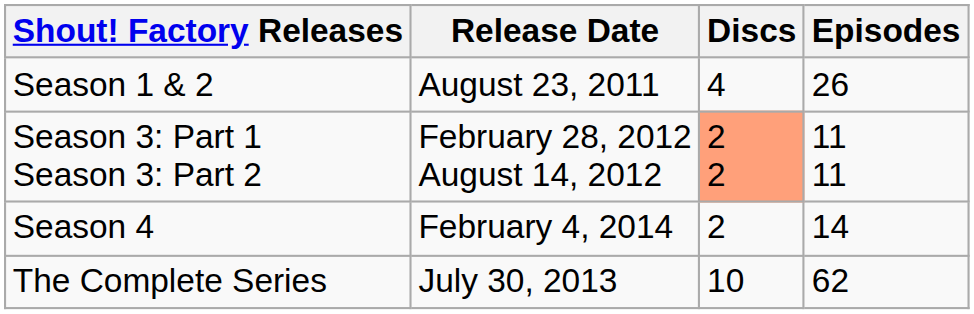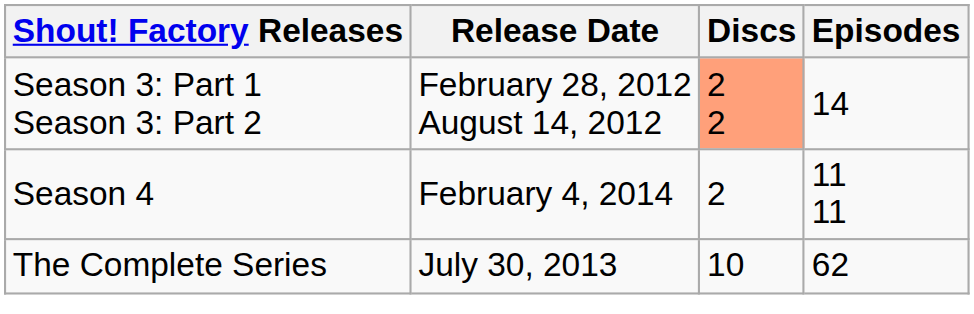 <table class="wikitable">
 <tr>
 <th><a href='#'>Shout! Factory</a> Releases</th>
 <th style="text-align:center;">Release Date</th>
 <th>Discs</th>
 <th>Episodes</th>
 </tr>
 <tr>
-<td>Season 1 & 2</td>
-<td>August 23, 2011</td>
-<td>4</td>
-<td>26</td>
-</tr>
-<tr>
 <td>Season 3: Part 1<br>Season 3: Part 2</td>
 <td>February 28, 2012<br>August 14, 2012</td>
 <td style="background: lightsalmon;">2<br>2</td>
-<td>11<br>11</td>
+<td>14</td>
 </tr>
 <tr>
 <td>Season 4</td>
 <td>February 4, 2014</td>
 <td>2</td>
-<td>14</td>
+<td>11<br>11</td>
 </tr>
 <tr>
 <td>The Complete Series</td>
 <td>July 30, 2013</td>
 <td>10</td>
 <td>62</td>
 </tr>
 </table>
